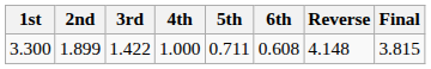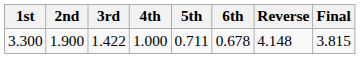 <table class="wikitable">
 <tr>
 <th>1st</th>
 <th>2nd</th>
 <th>3rd</th>
 <th>4th</th>
 <th>5th</th>
 <th>6th</th>
 <th>Reverse</th>
 <th>Final</th>
 </tr>
 <tr>
 <td>3.300</td>
-<td>1.899</td>
+<td>1.900</td>
 <td>1.422</td>
 <td>1.000</td>
 <td>0.711</td>
-<td>0.608</td>
+<td>0.678</td>
 <td>4.148</td>
 <td>3.815</td>
 </tr>
 </table>
